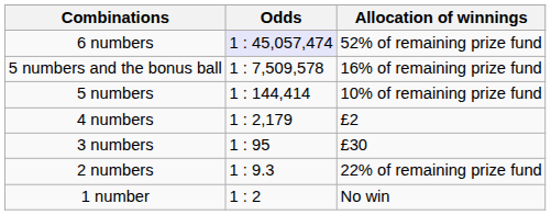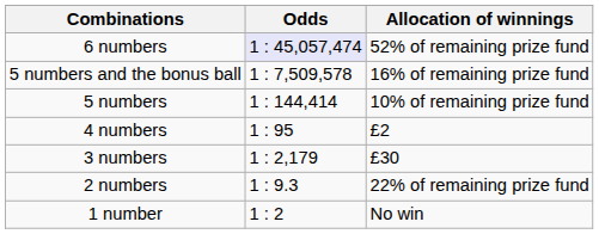 <table class="wikitable sortable">
 <tr bgcolor="#CCCCCC" align="center">
 </tr>
 <tr bgcolor="#CCCCCC" align="center">
 <th>Combinations</th>
 <th>Odds</th>
 <th>Allocation of winnings</th>
 </tr>
 <tr>
 <td align=center>6 numbers</td>
 <td style="background: lavender;">1 : 45,057,474<br></td>
 <td>52% of remaining prize fund</td>
 </tr>
 <tr>
 <td align=center>5 numbers and the bonus ball</td>
 <td>1 : 7,509,578<br></td>
 <td>16% of remaining prize fund</td>
 </tr>
 <tr>
 <td align=center>5 numbers</td>
 <td>1 : 144,414<br></td>
 <td>10% of remaining prize fund</td>
 </tr>
 <tr>
 <td align=center>4 numbers</td>
-<td>1 : 2,179<br></td>
+<td>1 : 95<br></td>
 <td>£2</td>
 </tr>
 <tr>
 <td align=center>3 numbers</td>
-<td>1 : 95<br></td>
+<td>1 : 2,179<br></td>
 <td>£30</td>
 </tr>
 <tr>
 <td align=center>2 numbers</td>
 <td>1 : 9.3<br></td>
 <td>22% of remaining prize fund</td>
 </tr>
 <tr>
 <td align=center>1 number</td>
 <td>1 : 2</td>
 <td>No win</td>
 </tr>
 </table>
